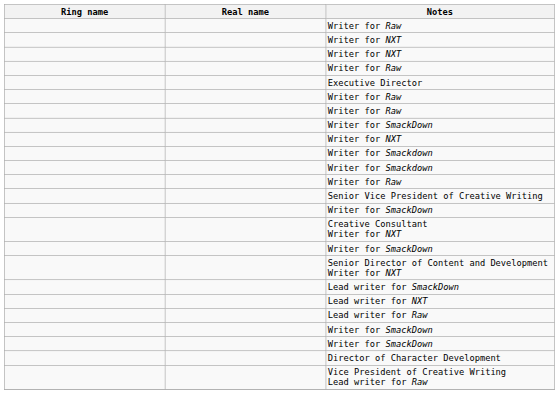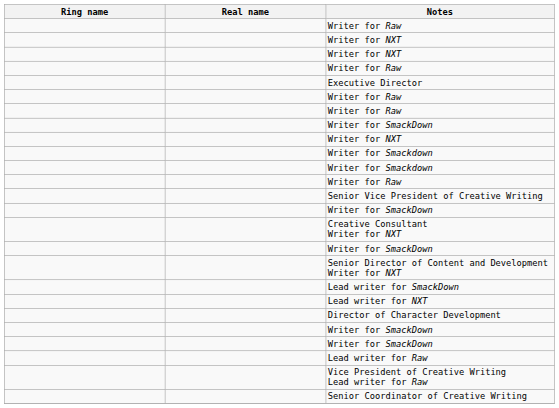 <table class="wikitable sortable" style="width:65%;">
 <tr>
 <th width=19%>Ring name</th>
 <th width=19%>Real name</th>
 <th width=27%>Notes</th>
 </tr>
 <tr>
 <td></td>
 <td></td>
 <td>Writer for <em>Raw</em></td>
 </tr>
 <tr>
 <td></td>
 <td></td>
 <td>Writer for <em>NXT</em></td>
 </tr>
 <tr>
 <td></td>
 <td></td>
 <td>Writer for <em>NXT</em></td>
 </tr>
 <tr>
 <td></td>
 <td></td>
 <td>Writer for <em>Raw</em></td>
 </tr>
 <tr>
 <td></td>
 <td></td>
 <td>Executive Director</td>
 </tr>
 <tr>
 <td></td>
 <td></td>
 <td>Writer for <em>Raw</em></td>
 </tr>
 <tr>
 <td></td>
 <td></td>
 <td>Writer for <em>Raw</em></td>
 </tr>
 <tr>
 <td></td>
 <td></td>
 <td>Writer for <em>SmackDown</em></td>
 </tr>
 <tr>
 <td></td>
 <td></td>
 <td>Writer for <em>NXT</em></td>
 </tr>
 <tr>
 <td></td>
 <td></td>
 <td>Writer for <em>Smackdown</em></td>
 </tr>
 <tr>
 <td></td>
 <td></td>
 <td>Writer for <em>Smackdown</em></td>
 </tr>
 <tr>
 <td></td>
 <td></td>
 <td>Writer for <em>Raw</em></td>
 </tr>
 <tr>
 <td></td>
 <td></td>
 <td>Senior Vice President of Creative Writing</td>
 </tr>
 <tr>
 <td></td>
 <td></td>
 <td>Writer for <em>SmackDown</em></td>
 </tr>
 <tr>
 <td></td>
 <td></td>
 <td>Creative Consultant<br>Writer for <em>NXT</em></td>
 </tr>
 <tr>
 <td></td>
 <td></td>
 <td>Writer for <em>SmackDown</em></td>
 </tr>
 <tr>
 <td></td>
 <td></td>
 <td>Senior Director of Content and Development<br>Writer for <em>NXT</em></td>
 </tr>
 <tr>
 <td></td>
 <td></td>
 <td>Lead writer for <em>SmackDown</em></td>
 </tr>
 <tr>
 <td></td>
 <td></td>
 <td>Lead writer for <em>NXT</em></td>
 </tr>
 <tr>
 <td></td>
 <td></td>
-<td>Lead writer for <em>Raw</em></td>
+<td>Director of Character Development</td>
 </tr>
 <tr>
 <td></td>
 <td></td>
 <td>Writer for <em>SmackDown</em></td>
 </tr>
 <tr>
 <td></td>
 <td></td>
 <td>Writer for <em>SmackDown</em></td>
 </tr>
 <tr>
 <td></td>
 <td></td>
-<td>Director of Character Development</td>
+<td>Lead writer for <em>Raw</em></td>
 </tr>
 <tr>
 <td></td>
 <td></td>
 <td>Vice President of Creative Writing<br>Lead writer for <em>Raw</em></td>
 </tr>
 <tr>
+<td></td>
+<td></td>
+<td>Senior Coordinator of Creative Writing</td>
+</tr>
+<tr>
 </tr>
 </table>
